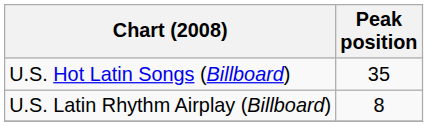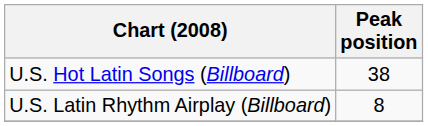 <table class="wikitable">
 <tr>
 <th>Chart (2008)</th>
 <th>Peak<br>position</th>
 </tr>
 <tr>
 <td>U.S. <a href='#'>Hot Latin Songs</a> (<em><a href='#'>Billboard</a></em>)</td>
-<td align="center">35</td>
+<td align="center">38</td>
 </tr>
 <tr>
 <td>U.S. Latin Rhythm Airplay (<em>Billboard</em>)</td>
 <td align="center">8</td>
 </tr>
 <tr>
 </tr>
 </table>
